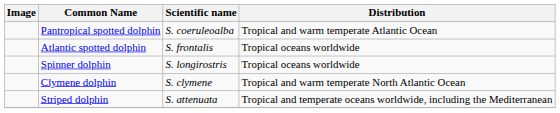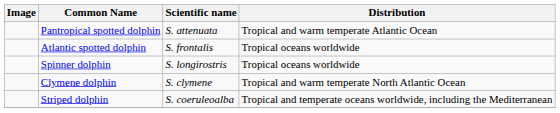 <table class="wikitable ">
 <tr>
 <th>Image</th>
 <th>Common Name</th>
 <th>Scientific name</th>
 <th>Distribution</th>
 </tr>
 <tr>
 <td></td>
 <td><a href='#'>Pantropical spotted dolphin</a></td>
-<td><em>S. coeruleoalba</em></td>
+<td><em>S. attenuata</em></td>
 <td>Tropical and warm temperate Atlantic Ocean</td>
 </tr>
 <tr>
 <td></td>
 <td><a href='#'>Atlantic spotted dolphin</a></td>
 <td><em>S. frontalis</em></td>
 <td>Tropical oceans worldwide</td>
 </tr>
 <tr>
 <td></td>
 <td><a href='#'>Spinner dolphin</a></td>
 <td><em>S. longirostris</em></td>
 <td>Tropical oceans worldwide</td>
 </tr>
 <tr>
 <td></td>
 <td><a href='#'>Clymene dolphin</a></td>
 <td><em>S. clymene</em></td>
 <td>Tropical and warm temperate North Atlantic Ocean</td>
 </tr>
 <tr>
 <td></td>
 <td><a href='#'>Striped dolphin</a></td>
-<td><em>S. attenuata</em></td>
+<td><em>S. coeruleoalba</em></td>
 <td>Tropical and temperate oceans worldwide, including the Mediterranean</td>
 </tr>
 <tr>
 </tr>
 </table>
